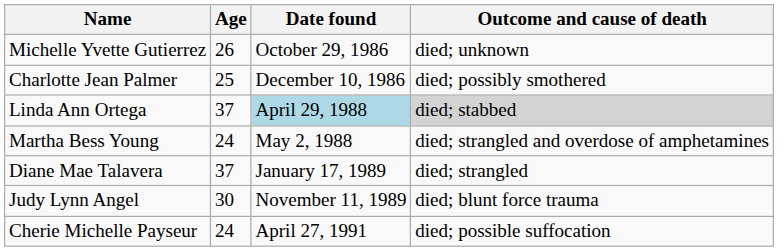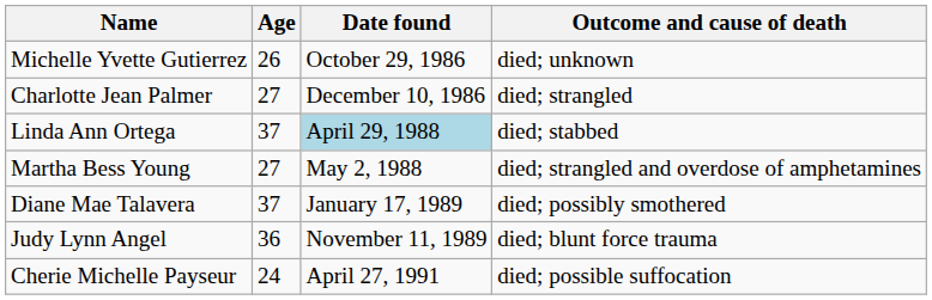 <table class="wikitable">
 <tr>
 <th>Name</th>
 <th>Age</th>
 <th>Date found</th>
 <th>Outcome and cause of death</th>
 </tr>
 <tr>
 <td>Michelle Yvette Gutierrez</td>
 <td>26</td>
 <td>October 29, 1986</td>
 <td>died; unknown</td>
 </tr>
 <tr>
 <td>Charlotte Jean Palmer</td>
-<td>25</td>
+<td>27</td>
 <td>December 10, 1986</td>
-<td>died; possibly smothered</td>
+<td>died; strangled</td>
 </tr>
 <tr>
 <td>Linda Ann Ortega</td>
 <td>37</td>
 <td style="background: lightblue;">April 29, 1988</td>
-<td style="background: lightgrey;">died; stabbed</td>
+<td>died; stabbed</td>
 </tr>
 <tr>
 <td>Martha Bess Young</td>
-<td>24</td>
+<td>27</td>
 <td>May 2, 1988</td>
 <td>died; strangled and overdose of amphetamines</td>
 </tr>
 <tr>
 <td>Diane Mae Talavera</td>
 <td>37</td>
 <td>January 17, 1989</td>
-<td>died; strangled</td>
+<td>died; possibly smothered</td>
 </tr>
 <tr>
 <td>Judy Lynn Angel</td>
-<td>30</td>
+<td>36</td>
 <td>November 11, 1989</td>
 <td>died; blunt force trauma</td>
 </tr>
 <tr>
 <td>Cherie Michelle Payseur</td>
 <td>24</td>
 <td>April 27, 1991</td>
 <td>died; possible suffocation</td>
 </tr>
 </table>
